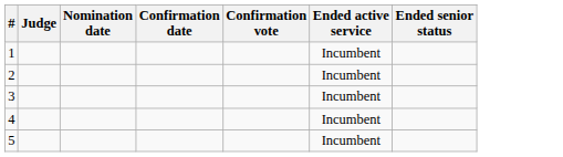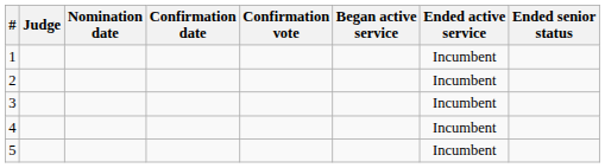 <table class="sortable wikitable">
 <tr>
 <th>#</th>
 <th>Judge</th>
 <th>Nomination<br>date</th>
 <th>Confirmation<br>date</th>
 <th>Confirmation<br>vote</th>
+<th>Began active<br>service</th>
 <th>Ended active<br>service</th>
 <th>Ended senior<br>status</th>
 </tr>
 <tr>
 <td>1</td>
 <td></td>
 <td></td>
 <td></td>
 <td align=center></td>
+<td></td>
 <td align=center>Incumbent</td>
 <td align=center></td>
 </tr>
 <tr>
 <td>2</td>
 <td></td>
 <td></td>
 <td></td>
 <td align=center></td>
+<td></td>
 <td align=center>Incumbent</td>
 <td align=center></td>
 </tr>
 <tr>
 <td>3</td>
 <td></td>
 <td></td>
 <td></td>
 <td align=center></td>
+<td></td>
 <td align=center>Incumbent</td>
 <td align=center></td>
 </tr>
 <tr>
 <td>4</td>
 <td></td>
 <td></td>
 <td></td>
 <td align=center></td>
+<td></td>
 <td align=center>Incumbent</td>
 <td align=center></td>
 </tr>
 <tr>
 <td>5</td>
 <td></td>
 <td></td>
 <td></td>
 <td align=center></td>
+<td></td>
 <td align=center>Incumbent</td>
 <td align=center></td>
 </tr>
 </table>
